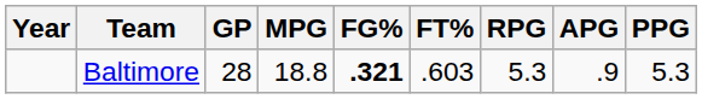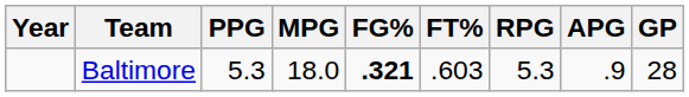 <table class="wikitable sortable" style="font-size:95%; text-align:right;">
 <tr>
 <th>Year</th>
 <th>Team</th>
-<th>GP</th>
+<th>PPG</th>
 <th>MPG</th>
 <th>FG%</th>
 <th>FT%</th>
 <th>RPG</th>
 <th>APG</th>
-<th>PPG</th>
+<th>GP</th>
 </tr>
 <tr>
 <td style="text-align:left;"></td>
 <td style="text-align:left;"><a href='#'>Baltimore</a></td>
-<td>28</td>
-<td>18.8</td>
+<td>5.3</td>
+<td>18.0</td>
 <td><strong>.321</strong></td>
 <td>.603</td>
 <td>5.3</td>
 <td>.9</td>
-<td>5.3</td>
+<td>28</td>
 </tr>
 </table>
